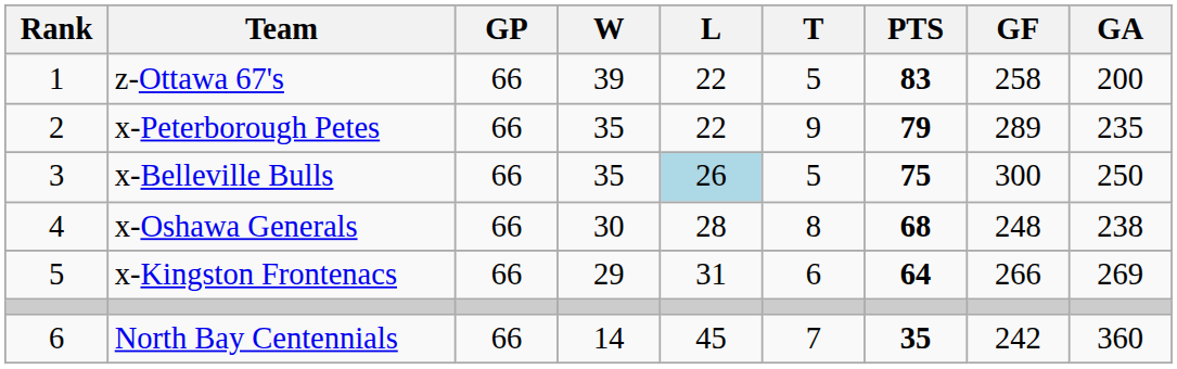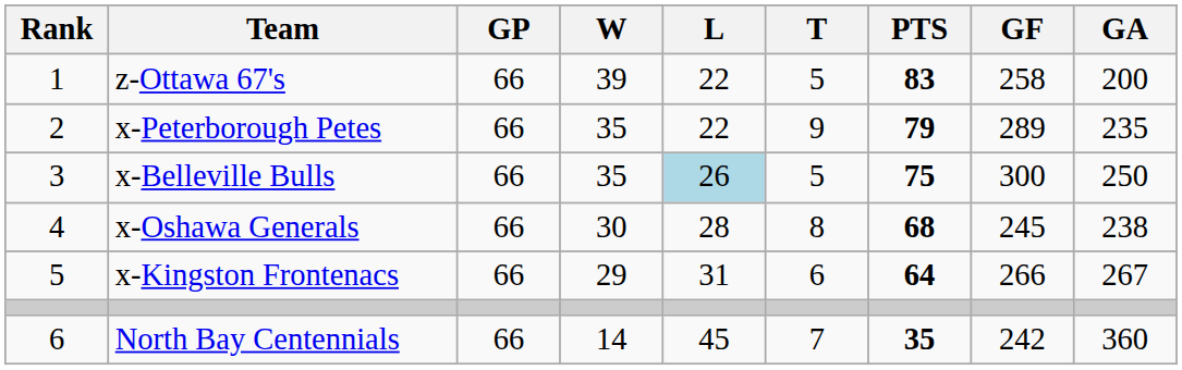 <table class="wikitable sortable" style="text-align:center">
 <tr>
 <th width="7.5%">Rank</th>
 <th width="25.5%">Team</th>
 <th width="7.5%">GP</th>
 <th width="7.5%">W</th>
 <th width="7.5%">L</th>
 <th width="7.5%">T</th>
 <th width="7.5%">PTS</th>
 <th width="7.5%">GF</th>
 <th width="7.5%">GA</th>
 </tr>
 <tr>
 <td>1</td>
 <td align=left>z-<a href='#'>Ottawa 67's</a></td>
 <td>66</td>
 <td>39</td>
 <td>22</td>
 <td>5</td>
 <td><strong>83</strong></td>
 <td>258</td>
 <td>200</td>
 </tr>
 <tr>
 <td>2</td>
 <td align=left>x-<a href='#'>Peterborough Petes</a></td>
 <td>66</td>
 <td>35</td>
 <td>22</td>
 <td>9</td>
 <td><strong>79</strong></td>
 <td>289</td>
 <td>235</td>
 </tr>
 <tr>
 <td>3</td>
 <td align=left>x-<a href='#'>Belleville Bulls</a></td>
 <td>66</td>
 <td>35</td>
 <td style="background: lightblue;">26</td>
 <td>5</td>
 <td><strong>75</strong></td>
 <td>300</td>
 <td>250</td>
 </tr>
 <tr>
 <td>4</td>
 <td align=left>x-<a href='#'>Oshawa Generals</a></td>
 <td>66</td>
 <td>30</td>
 <td>28</td>
 <td>8</td>
 <td><strong>68</strong></td>
-<td>248</td>
+<td>245</td>
 <td>238</td>
 </tr>
 <tr>
 <td>5</td>
 <td align=left>x-<a href='#'>Kingston Frontenacs</a></td>
 <td>66</td>
 <td>29</td>
 <td>31</td>
 <td>6</td>
 <td><strong>64</strong></td>
 <td>266</td>
-<td>269</td>
+<td>267</td>
 </tr>
 <tr style="background-color:#cccccc;">
 <td></td>
 <td></td>
 <td></td>
 <td></td>
 <td></td>
 <td></td>
 <td></td>
 <td></td>
 <td></td>
 </tr>
 <tr>
 <td>6</td>
 <td align=left><a href='#'>North Bay Centennials</a></td>
 <td>66</td>
 <td>14</td>
 <td>45</td>
 <td>7</td>
 <td><strong>35</strong></td>
 <td>242</td>
 <td>360</td>
 </tr>
 </table>
